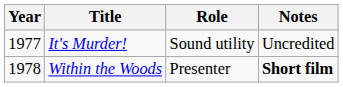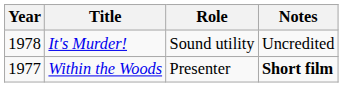 <table class="wikitable">
 <tr>
 <th>Year</th>
 <th>Title</th>
 <th>Role</th>
 <th>Notes</th>
 </tr>
 <tr>
-<td>1977</td>
+<td>1978</td>
 <td><em><a href='#'>It's Murder!</a></em></td>
 <td>Sound utility</td>
 <td>Uncredited</td>
 </tr>
 <tr>
-<td>1978</td>
+<td>1977</td>
 <td><em><a href='#'>Within the Woods</a></em></td>
 <td>Presenter</td>
 <td><strong>Short film</strong></td>
 </tr>
 </table>
